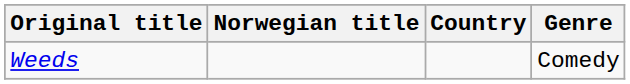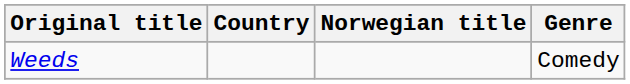 <table class="wikitable">
 <tr>
 <th>Original title</th>
+<th>Country</th>
 <th>Norwegian title</th>
-<th>Country</th>
 <th>Genre</th>
 </tr>
 <tr>
 <td><em><a href='#'>Weeds</a></em></td>
 <td></td>
 <td></td>
 <td>Comedy</td>
 </tr>
 </table>
